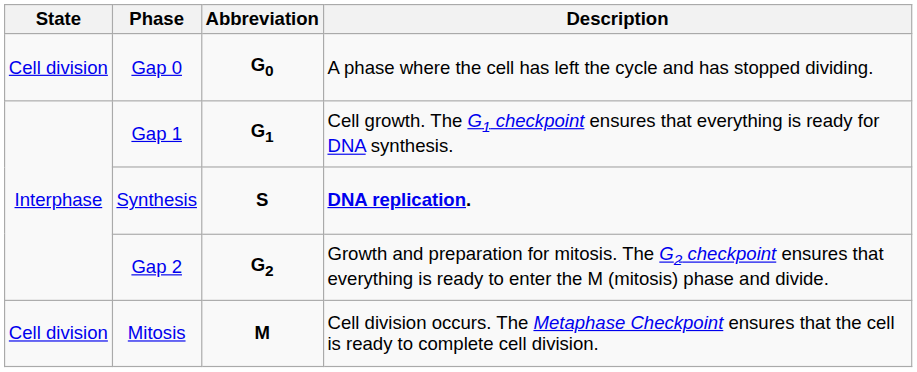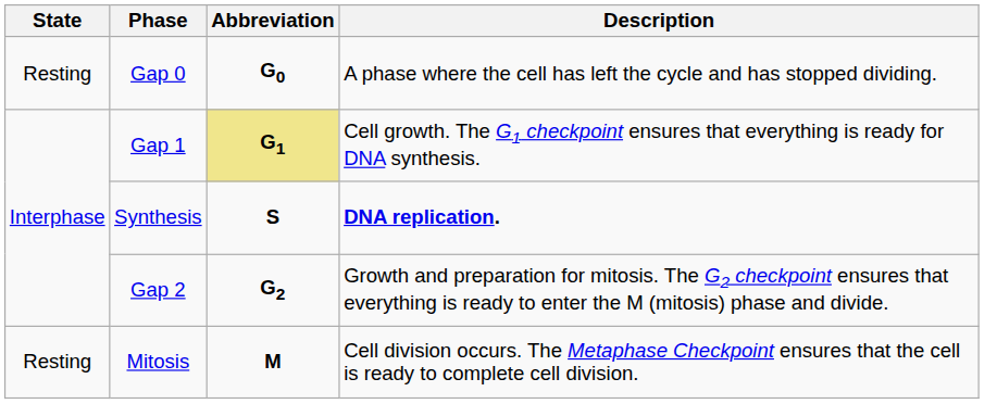 <table class="wikitable"  style="text-align:center">
 <tr>
 <th>State</th>
 <th>Phase</th>
 <th>Abbreviation</th>
 <th>Description</th>
 </tr>
 <tr>
-<td><a href='#'>Cell division</a></td>
+<td>Resting</td>
 <td style="height:50px"><a href='#'>Gap 0</a></td>
 <td><strong>G<sub>0</sub></strong></td>
 <td align="left" width="500pt">A phase where the cell has left the cycle and has stopped dividing.</td>
 </tr>
 <tr>
 <td rowspan="3"><a href='#'>Interphase</a></td>
 <td style="height:50px"><a href='#'>Gap 1</a></td>
-<td><strong>G<sub>1</sub></strong></td>
+<td style="background: khaki;"><strong>G<sub>1</sub></strong></td>
 <td align="left" width="500pt">Cell growth. The <em><a href='#'>G<sub>1</sub> checkpoint</a></em> ensures that everything is ready for <a href='#'>DNA</a> synthesis.</td>
 </tr>
 <tr>
 <td style="height:50px"><a href='#'>Synthesis</a></td>
 <td><strong>S</strong></td>
 <td align="left" width="500pt"><strong><a href='#'>DNA replication</a>.</strong></td>
 </tr>
 <tr>
 <td style="height:50px"><a href='#'>Gap 2</a></td>
 <td><strong>G<sub>2</sub></strong></td>
 <td align="left" width="500pt">Growth and preparation for mitosis. The <em><a href='#'>G<sub>2</sub> checkpoint</a></em> ensures that everything is ready to enter the M (mitosis) phase and divide.</td>
 </tr>
 <tr>
-<td><a href='#'>Cell division</a></td>
+<td>Resting</td>
 <td style="height:50px"><a href='#'>Mitosis</a></td>
 <td><strong>M</strong></td>
 <td align="left" width="500pt">Cell division occurs. The <em><a href='#'>Metaphase Checkpoint</a></em> ensures that the cell is ready to complete cell division.</td>
 </tr>
 </table>
